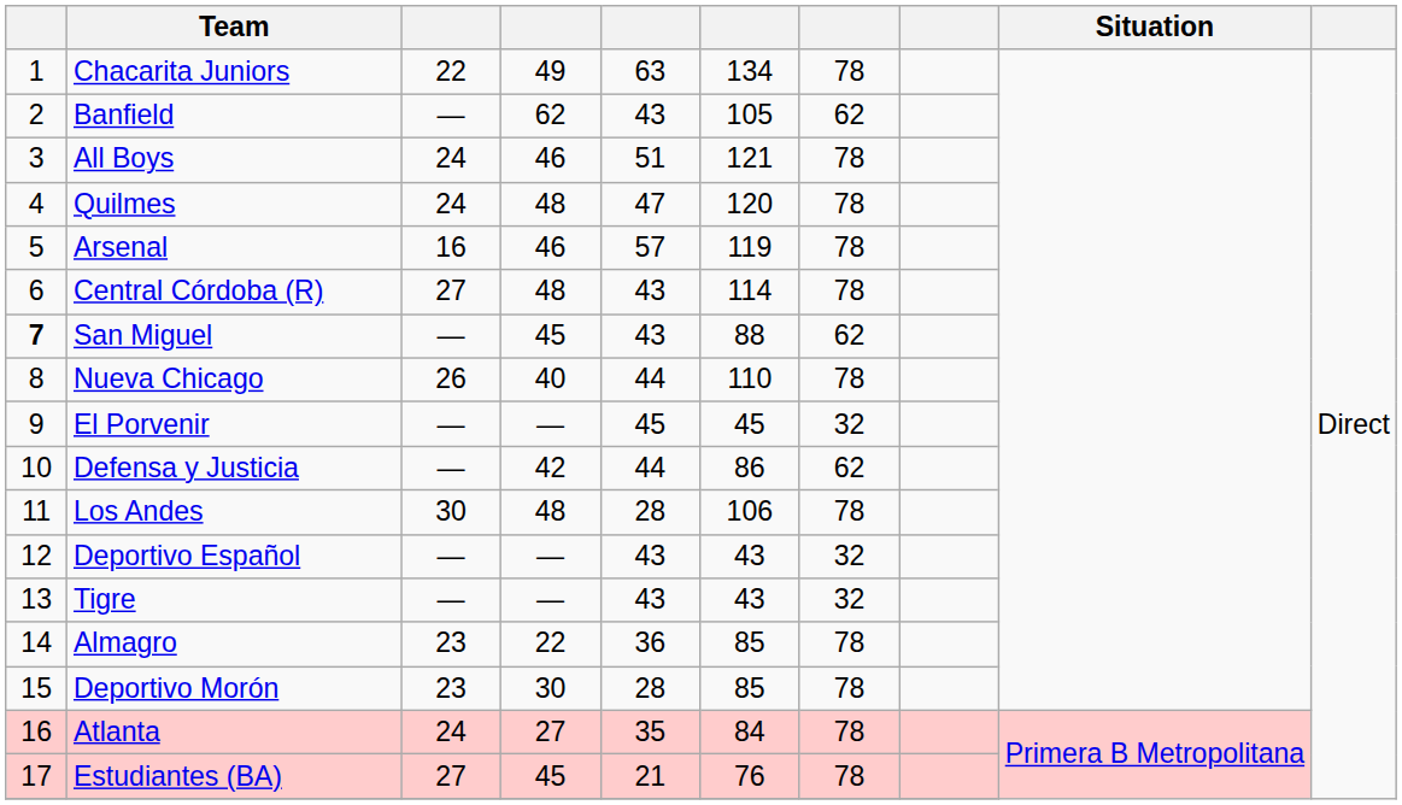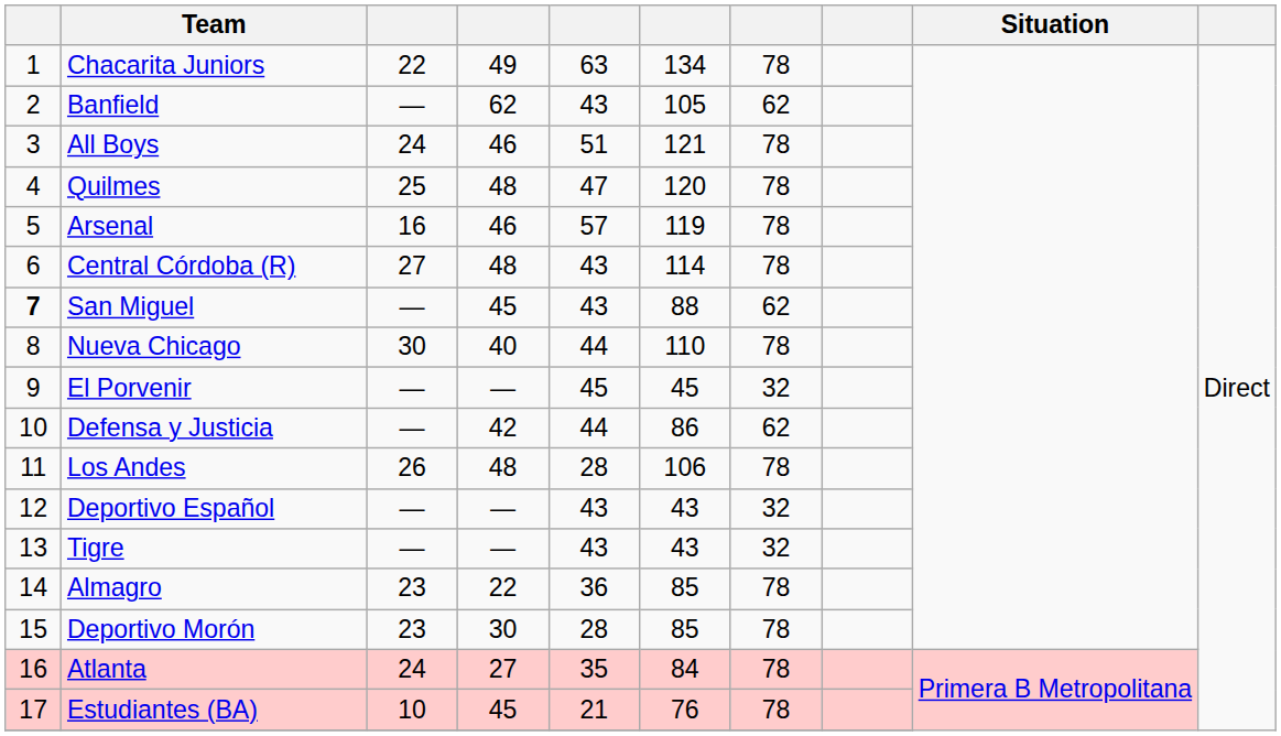 <table class="wikitable" style="text-align: center;">
 <tr>
 <th width=28><br></th>
 <th width=185>Team</th>
 <th width=50></th>
 <th width=50></th>
 <th width=50></th>
 <th width=50></th>
 <th width=50></th>
 <th width=50><br></th>
 <th>Situation</th>
 <th><br></th>
 </tr>
 <tr>
 <td>1</td>
 <td align="left"><a href='#'>Chacarita Juniors</a></td>
 <td>22</td>
 <td>49</td>
 <td>63</td>
 <td>134</td>
 <td>78</td>
 <td><strong></strong></td>
 <td rowspan=15></td>
 <td rowspan=18>Direct</td>
 </tr>
 <tr>
 <td>2</td>
 <td align="left"><a href='#'>Banfield</a></td>
 <td>—</td>
 <td>62</td>
 <td>43</td>
 <td>105</td>
 <td>62</td>
 <td><strong></strong></td>
 </tr>
 <tr>
 <td>3</td>
 <td align="left"><a href='#'>All Boys</a></td>
 <td>24</td>
 <td>46</td>
 <td>51</td>
 <td>121</td>
 <td>78</td>
 <td><strong></strong></td>
 </tr>
 <tr>
 <td>4</td>
 <td align="left"><a href='#'>Quilmes</a></td>
-<td>24</td>
+<td>25</td>
 <td>48</td>
 <td>47</td>
 <td>120</td>
 <td>78</td>
 <td><strong></strong></td>
 </tr>
 <tr>
 <td>5</td>
 <td align="left"><a href='#'>Arsenal</a></td>
 <td>16</td>
 <td>46</td>
 <td>57</td>
 <td>119</td>
 <td>78</td>
 <td><strong></strong></td>
 </tr>
 <tr>
 <td>6</td>
 <td align="left"><a href='#'>Central Córdoba (R)</a></td>
 <td>27</td>
 <td>48</td>
 <td>43</td>
 <td>114</td>
 <td>78</td>
 <td><strong></strong></td>
 </tr>
 <tr>
 <td><strong>7</strong></td>
 <td align="left"><a href='#'>San Miguel</a></td>
 <td>—</td>
 <td>45</td>
 <td>43</td>
 <td>88</td>
 <td>62</td>
 <td><strong></strong></td>
 </tr>
 <tr>
 <td>8</td>
 <td align="left"><a href='#'>Nueva Chicago</a></td>
-<td>26</td>
+<td>30</td>
 <td>40</td>
 <td>44</td>
 <td>110</td>
 <td>78</td>
 <td><strong></strong></td>
 </tr>
 <tr>
 <td>9</td>
 <td align="left"><a href='#'>El Porvenir</a></td>
 <td>—</td>
 <td>—</td>
 <td>45</td>
 <td>45</td>
 <td>32</td>
 <td><strong></strong></td>
 </tr>
 <tr>
 <td>10</td>
 <td align="left"><a href='#'>Defensa y Justicia</a></td>
 <td>—</td>
 <td>42</td>
 <td>44</td>
 <td>86</td>
 <td>62</td>
 <td><strong></strong></td>
 </tr>
 <tr>
 <td>11</td>
 <td align="left"><a href='#'>Los Andes</a></td>
-<td>30</td>
+<td>26</td>
 <td>48</td>
 <td>28</td>
 <td>106</td>
 <td>78</td>
 <td><strong></strong></td>
 </tr>
 <tr>
 <td>12</td>
 <td align="left"><a href='#'>Deportivo Español</a></td>
 <td>—</td>
 <td>—</td>
 <td>43</td>
 <td>43</td>
 <td>32</td>
 <td><strong></strong></td>
 </tr>
 <tr>
 <td>13</td>
 <td align="left"><a href='#'>Tigre</a></td>
 <td>—</td>
 <td>—</td>
 <td>43</td>
 <td>43</td>
 <td>32</td>
 <td><strong></strong></td>
 </tr>
 <tr>
 <td>14</td>
 <td align="left"><a href='#'>Almagro</a></td>
 <td>23</td>
 <td>22</td>
 <td>36</td>
 <td>85</td>
 <td>78</td>
 <td><strong></strong></td>
 </tr>
 <tr>
 <td>15</td>
 <td align="left"><a href='#'>Deportivo Morón</a></td>
 <td>23</td>
 <td>30</td>
 <td>28</td>
 <td>85</td>
 <td>78</td>
 <td><strong></strong></td>
 </tr>
 <tr bgcolor=#FFcccc>
 <td>16</td>
 <td align="left"><a href='#'>Atlanta</a></td>
 <td>24</td>
 <td>27</td>
 <td>35</td>
 <td>84</td>
 <td>78</td>
 <td><strong></strong></td>
 <td rowspan=14><a href='#'>Primera B Metropolitana</a></td>
 </tr>
 <tr bgcolor=#FFcccc>
 <td>17</td>
 <td align="left"><a href='#'>Estudiantes (BA)</a></td>
-<td>27</td>
+<td>10</td>
 <td>45</td>
 <td>21</td>
 <td>76</td>
 <td>78</td>
 <td><strong></strong></td>
 </tr>
 <tr bgcolor=#FFcccc>
 </tr>
 </table>
